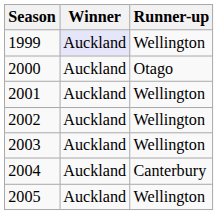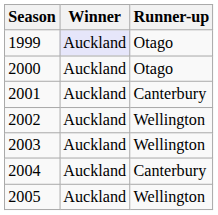 <table class="wikitable">
 <tr>
 <th>Season</th>
 <th>Winner</th>
 <th>Runner-up</th>
 </tr>
 <tr>
 <td>1999</td>
 <td style="background: lavender;">Auckland</td>
-<td>Wellington</td>
+<td>Otago</td>
 </tr>
 <tr>
 <td>2000</td>
 <td>Auckland</td>
 <td>Otago</td>
 </tr>
 <tr>
 <td>2001</td>
 <td>Auckland</td>
-<td>Wellington</td>
+<td>Canterbury</td>
 </tr>
 <tr>
 <td>2002</td>
 <td>Auckland</td>
 <td>Wellington</td>
 </tr>
 <tr>
 <td>2003</td>
 <td>Auckland</td>
 <td>Wellington</td>
 </tr>
 <tr>
 <td>2004</td>
 <td>Auckland</td>
 <td>Canterbury</td>
 </tr>
 <tr>
 <td>2005</td>
 <td>Auckland</td>
 <td>Wellington</td>
 </tr>
 </table>
